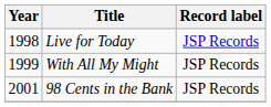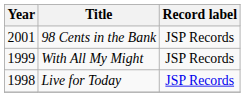 <table class="wikitable sortable">
 <tr>
 <th>Year</th>
 <th>Title</th>
 <th>Record label</th>
 </tr>
 <tr>
-<td>1998</td>
-<td><em>Live for Today</em></td>
-<td style="text-align:center;"><a href='#'>JSP Records</a></td>
+<td>2001</td>
+<td><em>98 Cents in the Bank</em></td>
+<td style="text-align:center;">JSP Records</td>
 </tr>
 <tr>
 <td>1999</td>
 <td><em>With All My Might</em></td>
 <td style="text-align:center;">JSP Records</td>
 </tr>
 <tr>
-<td>2001</td>
-<td><em>98 Cents in the Bank</em></td>
-<td style="text-align:center;">JSP Records</td>
+<td>1998</td>
+<td><em>Live for Today</em></td>
+<td style="text-align:center;"><a href='#'>JSP Records</a></td>
 </tr>
 <tr>
 </tr>
 </table>
